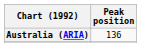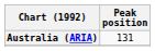 <table class="wikitable sortable plainrowheaders" style="text-align:center">
 <tr>
 <th scope="col">Chart (1992)</th>
 <th scope="col">Peak<br> position</th>
 </tr>
 <tr>
 <th scope="row">Australia (<a href='#'>ARIA</a>)</th>
-<td>136</td>
+<td>131</td>
 </tr>
 <tr>
 </tr>
 <tr>
 </tr>
 <tr>
 </tr>
 <tr>
 </tr>
 <tr>
 </tr>
 <tr>
 </tr>
 <tr>
 </tr>
 <tr>
 </tr>
 </table>
